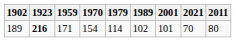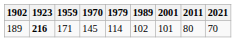 <table class="wikitable">
 <tr>
 <th>1902</th>
 <th>1923</th>
 <th>1959</th>
 <th>1970</th>
 <th>1979</th>
 <th>1989</th>
 <th>2001</th>
+<th>2011</th>
 <th>2021</th>
-<th>2011</th>
 </tr>
 <tr>
 <td>189</td>
 <td><strong>216</strong></td>
 <td>171</td>
-<td>154</td>
+<td>145</td>
 <td>114</td>
 <td>102</td>
 <td>101</td>
+<td>80</td>
 <td>70</td>
-<td>80</td>
 </tr>
 </table>
